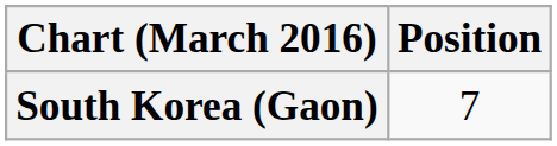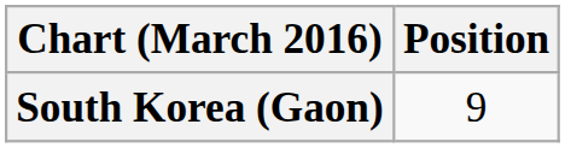 <table class="wikitable plainrowheaders" style="text-align:center;">
 <tr>
 <th scope="col">Chart (March 2016)</th>
 <th scope="col">Position</th>
 </tr>
 <tr>
 <th scope="row">South Korea (Gaon)</th>
-<td>7</td>
+<td>9</td>
 </tr>
 </table>
